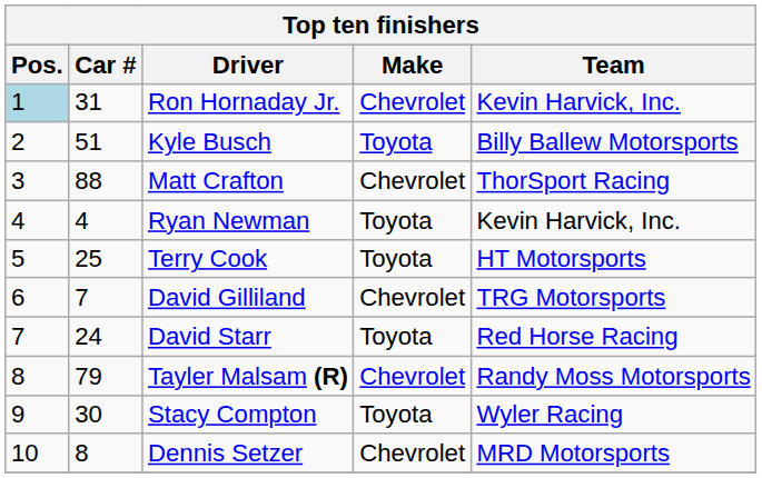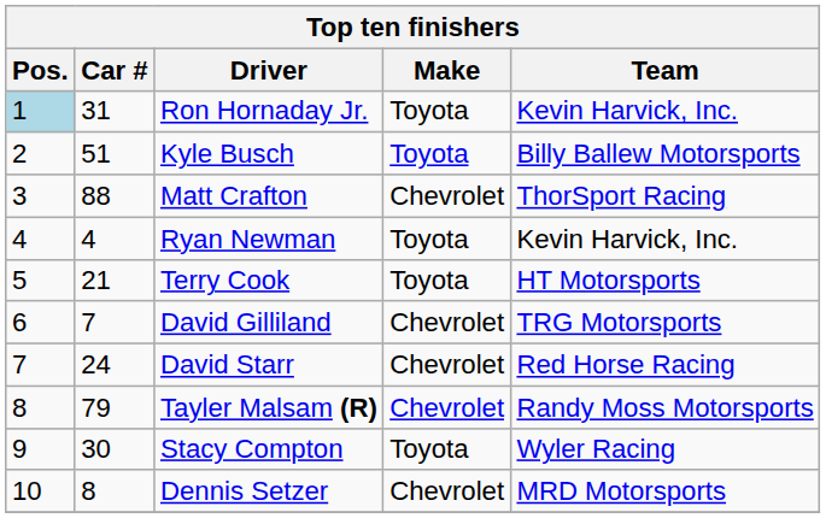 <table class="wikitable" style="font-size: 90%">
 <tr>
 <th colspan=9>Top ten finishers</th>
 </tr>
 <tr>
 <th>Pos.</th>
 <th>Car #</th>
 <th>Driver</th>
 <th>Make</th>
 <th>Team</th>
 </tr>
 <tr>
 <td style="background: lightblue;">1</td>
 <td>31</td>
 <td><a href='#'>Ron Hornaday Jr.</a></td>
-<td><a href='#'>Chevrolet</a></td>
+<td>Toyota</td>
 <td><a href='#'>Kevin Harvick, Inc.</a></td>
 </tr>
 <tr>
 <td>2</td>
 <td>51</td>
 <td><a href='#'>Kyle Busch</a></td>
 <td><a href='#'>Toyota</a></td>
 <td><a href='#'>Billy Ballew Motorsports</a></td>
 </tr>
 <tr>
 <td>3</td>
 <td>88</td>
 <td><a href='#'>Matt Crafton</a></td>
 <td>Chevrolet</td>
 <td><a href='#'>ThorSport Racing</a></td>
 </tr>
 <tr>
 <td>4</td>
 <td>4</td>
 <td><a href='#'>Ryan Newman</a></td>
 <td>Toyota</td>
 <td>Kevin Harvick, Inc.</td>
 </tr>
 <tr>
 <td>5</td>
-<td>25</td>
+<td>21</td>
 <td><a href='#'>Terry Cook</a></td>
 <td>Toyota</td>
 <td><a href='#'>HT Motorsports</a></td>
 </tr>
 <tr>
 <td>6</td>
 <td>7</td>
 <td><a href='#'>David Gilliland</a></td>
 <td>Chevrolet</td>
 <td><a href='#'>TRG Motorsports</a></td>
 </tr>
 <tr>
 <td>7</td>
 <td>24</td>
 <td><a href='#'>David Starr</a></td>
-<td>Toyota</td>
+<td>Chevrolet</td>
 <td><a href='#'>Red Horse Racing</a></td>
 </tr>
 <tr>
 <td>8</td>
 <td>79</td>
 <td><a href='#'>Tayler Malsam</a> <strong>(R)</strong></td>
 <td><a href='#'>Chevrolet</a></td>
 <td><a href='#'>Randy Moss Motorsports</a></td>
 </tr>
 <tr>
 <td>9</td>
 <td>30</td>
 <td><a href='#'>Stacy Compton</a></td>
 <td>Toyota</td>
 <td><a href='#'>Wyler Racing</a></td>
 </tr>
 <tr>
 <td>10</td>
 <td>8</td>
 <td><a href='#'>Dennis Setzer</a></td>
 <td>Chevrolet</td>
 <td><a href='#'>MRD Motorsports</a></td>
 </tr>
 <tr>
 </tr>
 </table>
